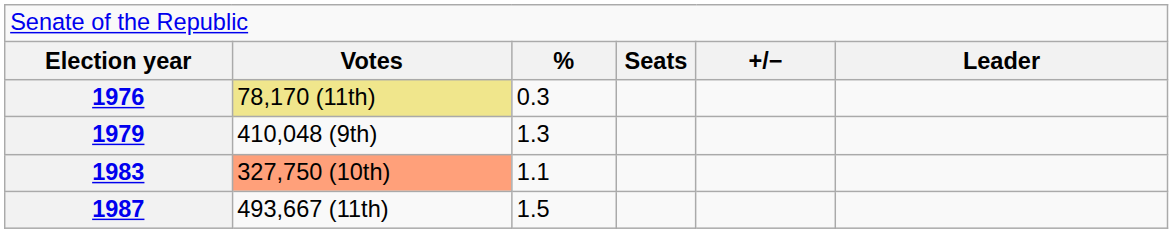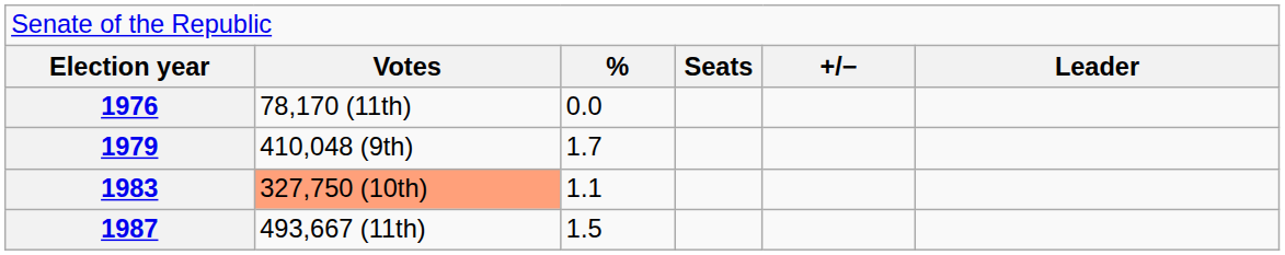 <table class=wikitable style="width:50%; border:1px #AAAAFF solid">
 <tr>
 <td colspan=6><a href='#'>Senate of the Republic</a></td>
 </tr>
 <tr>
 <th width=13%>Election year</th>
 <th width=16%>Votes</th>
 <th width=6%>%</th>
 <th width=1%>Seats</th>
 <th width=8%>+/−</th>
 <th width=19%>Leader</th>
 </tr>
 <tr>
 <th><a href='#'>1976</a></th>
-<td style="background: khaki;">78,170 (11th)</td>
-<td>0.3</td>
+<td>78,170 (11th)</td>
+<td>0.0</td>
 <td></td>
 <td></td>
 <td></td>
 </tr>
 <tr>
 <th><a href='#'>1979</a></th>
 <td>410,048 (9th)</td>
-<td>1.3</td>
+<td>1.7</td>
 <td></td>
 <td></td>
 <td></td>
 </tr>
 <tr>
 <th><a href='#'>1983</a></th>
 <td style="background: lightsalmon;">327,750 (10th)</td>
 <td>1.1</td>
 <td></td>
 <td></td>
 <td></td>
 </tr>
 <tr>
 <th><a href='#'>1987</a></th>
 <td>493,667 (11th)</td>
 <td>1.5</td>
 <td></td>
 <td></td>
 <td></td>
 </tr>
 </table>
